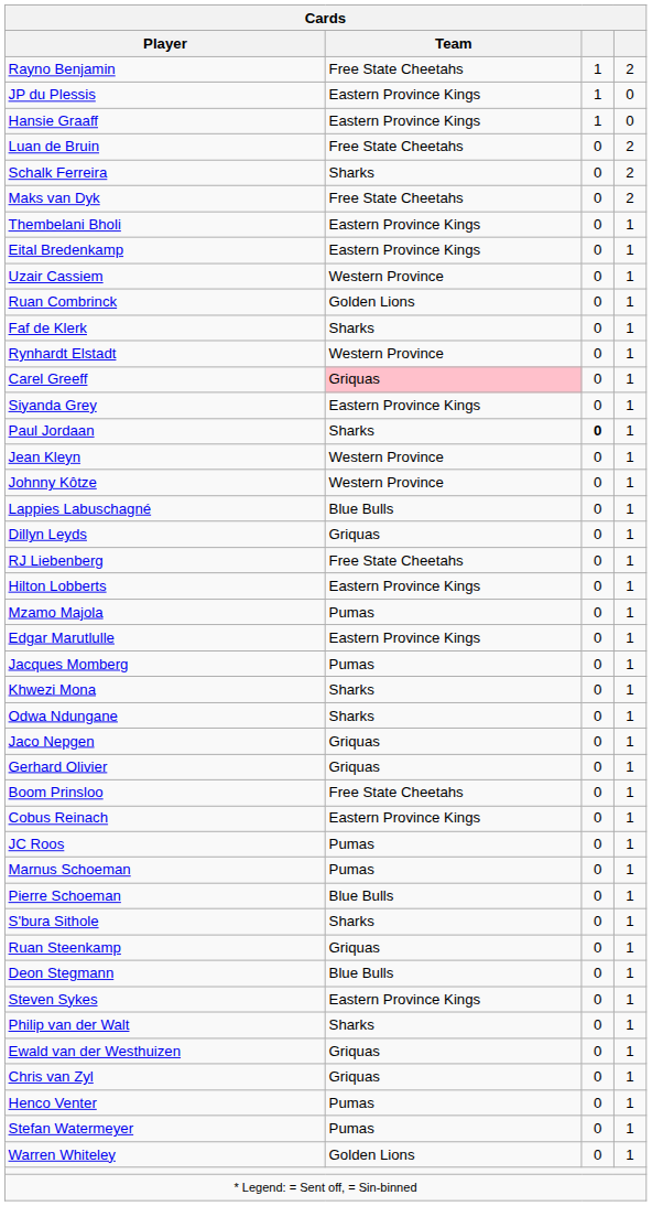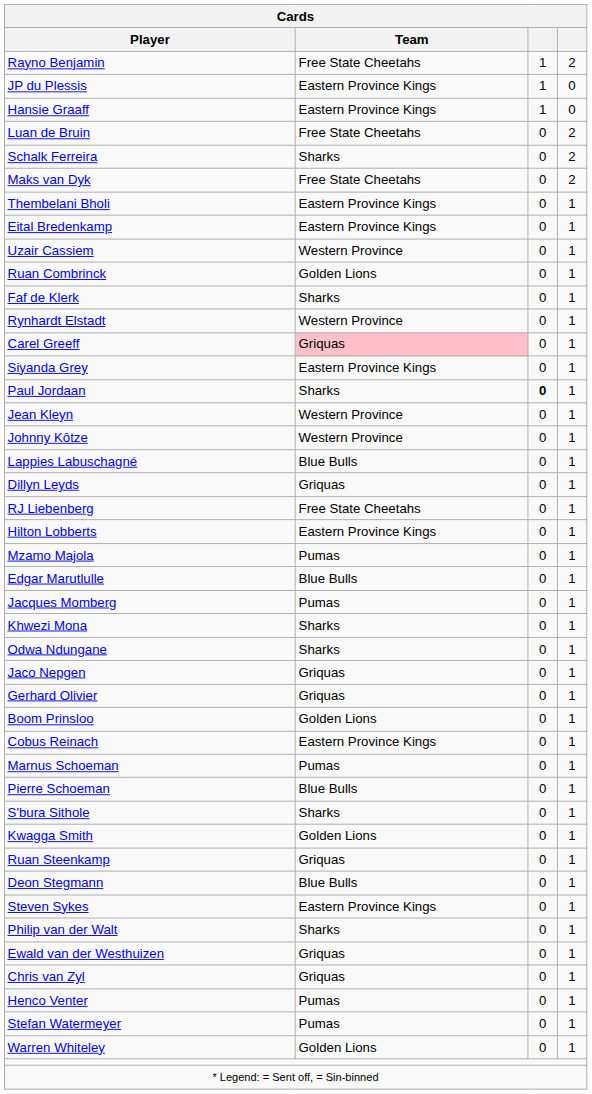 <table class="wikitable sortable collapsible collapsed" style="text-align:center; line-height:130%; font-size:90%; width:40%;">
 <tr>
 <th colspan=4>Cards</th>
 </tr>
 <tr>
 <th style="width:50%;">Player</th>
 <th style="width:40%;">Team</th>
 <th style="width:5%;"></th>
 <th style="width:5%;"><br></th>
 </tr>
 <tr>
 <td style="text-align:left;"><a href='#'>Rayno Benjamin</a></td>
 <td style="text-align:left;">Free State Cheetahs</td>
 <td>1</td>
 <td>2</td>
 </tr>
 <tr>
 <td style="text-align:left;"><a href='#'>JP du Plessis</a></td>
 <td style="text-align:left;">Eastern Province Kings</td>
 <td>1</td>
 <td>0</td>
 </tr>
 <tr>
 <td style="text-align:left;"><a href='#'>Hansie Graaff</a></td>
 <td style="text-align:left;">Eastern Province Kings</td>
 <td>1</td>
 <td>0</td>
 </tr>
 <tr>
 <td style="text-align:left;"><a href='#'>Luan de Bruin</a></td>
 <td style="text-align:left;">Free State Cheetahs</td>
 <td>0</td>
 <td>2</td>
 </tr>
 <tr>
 <td style="text-align:left;"><a href='#'>Schalk Ferreira</a></td>
 <td style="text-align:left;">Sharks</td>
 <td>0</td>
 <td>2</td>
 </tr>
 <tr>
 <td style="text-align:left;"><a href='#'>Maks van Dyk</a></td>
 <td style="text-align:left;">Free State Cheetahs</td>
 <td>0</td>
 <td>2</td>
 </tr>
 <tr>
 <td style="text-align:left;"><a href='#'>Thembelani Bholi</a></td>
 <td style="text-align:left;">Eastern Province Kings</td>
 <td>0</td>
 <td>1</td>
 </tr>
 <tr>
 <td style="text-align:left;"><a href='#'>Eital Bredenkamp</a></td>
 <td style="text-align:left;">Eastern Province Kings</td>
 <td>0</td>
 <td>1</td>
 </tr>
 <tr>
 <td style="text-align:left;"><a href='#'>Uzair Cassiem</a></td>
 <td style="text-align:left;">Western Province</td>
 <td>0</td>
 <td>1</td>
 </tr>
 <tr>
 <td style="text-align:left;"><a href='#'>Ruan Combrinck</a></td>
 <td style="text-align:left;">Golden Lions</td>
 <td>0</td>
 <td>1</td>
 </tr>
 <tr>
 <td style="text-align:left;"><a href='#'>Faf de Klerk</a></td>
 <td style="text-align:left;">Sharks</td>
 <td>0</td>
 <td>1</td>
 </tr>
 <tr>
 <td style="text-align:left;"><a href='#'>Rynhardt Elstadt</a></td>
 <td style="text-align:left;">Western Province</td>
 <td>0</td>
 <td>1</td>
 </tr>
 <tr>
 <td style="text-align:left;"><a href='#'>Carel Greeff</a></td>
 <td style="background: pink; text-align:left;">Griquas</td>
 <td>0</td>
 <td>1</td>
 </tr>
 <tr>
 <td style="text-align:left;"><a href='#'>Siyanda Grey</a></td>
 <td style="text-align:left;">Eastern Province Kings</td>
 <td>0</td>
 <td>1</td>
 </tr>
 <tr>
 <td style="text-align:left;"><a href='#'>Paul Jordaan</a></td>
 <td style="text-align:left;">Sharks</td>
 <td><strong>0</strong></td>
 <td>1</td>
 </tr>
 <tr>
 <td style="text-align:left;"><a href='#'>Jean Kleyn</a></td>
 <td style="text-align:left;">Western Province</td>
 <td>0</td>
 <td>1</td>
 </tr>
 <tr>
 <td style="text-align:left;"><a href='#'>Johnny Kôtze</a></td>
 <td style="text-align:left;">Western Province</td>
 <td>0</td>
 <td>1</td>
 </tr>
 <tr>
 <td style="text-align:left;"><a href='#'>Lappies Labuschagné</a></td>
 <td style="text-align:left;">Blue Bulls</td>
 <td>0</td>
 <td>1</td>
 </tr>
 <tr>
 <td style="text-align:left;"><a href='#'>Dillyn Leyds</a></td>
 <td style="text-align:left;">Griquas</td>
 <td>0</td>
 <td>1</td>
 </tr>
 <tr>
 <td style="text-align:left;"><a href='#'>RJ Liebenberg</a></td>
 <td style="text-align:left;">Free State Cheetahs</td>
 <td>0</td>
 <td>1</td>
 </tr>
 <tr>
 <td style="text-align:left;"><a href='#'>Hilton Lobberts</a></td>
 <td style="text-align:left;">Eastern Province Kings</td>
 <td>0</td>
 <td>1</td>
 </tr>
 <tr>
 <td style="text-align:left;"><a href='#'>Mzamo Majola</a></td>
 <td style="text-align:left;">Pumas</td>
 <td>0</td>
 <td>1</td>
 </tr>
 <tr>
 <td style="text-align:left;"><a href='#'>Edgar Marutlulle</a></td>
-<td style="text-align:left;">Eastern Province Kings</td>
+<td style="text-align:left;">Blue Bulls</td>
 <td>0</td>
 <td>1</td>
 </tr>
 <tr>
 <td style="text-align:left;"><a href='#'>Jacques Momberg</a></td>
 <td style="text-align:left;">Pumas</td>
 <td>0</td>
 <td>1</td>
 </tr>
 <tr>
 <td style="text-align:left;"><a href='#'>Khwezi Mona</a></td>
 <td style="text-align:left;">Sharks</td>
 <td>0</td>
 <td>1</td>
 </tr>
 <tr>
 <td style="text-align:left;"><a href='#'>Odwa Ndungane</a></td>
 <td style="text-align:left;">Sharks</td>
 <td>0</td>
 <td>1</td>
 </tr>
 <tr>
 <td style="text-align:left;"><a href='#'>Jaco Nepgen</a></td>
 <td style="text-align:left;">Griquas</td>
 <td>0</td>
 <td>1</td>
 </tr>
 <tr>
 <td style="text-align:left;"><a href='#'>Gerhard Olivier</a></td>
 <td style="text-align:left;">Griquas</td>
 <td>0</td>
 <td>1</td>
 </tr>
 <tr>
 <td style="text-align:left;"><a href='#'>Boom Prinsloo</a></td>
-<td style="text-align:left;">Free State Cheetahs</td>
+<td style="text-align:left;">Golden Lions</td>
 <td>0</td>
 <td>1</td>
 </tr>
 <tr>
 <td style="text-align:left;"><a href='#'>Cobus Reinach</a></td>
 <td style="text-align:left;">Eastern Province Kings</td>
-<td>0</td>
-<td>1</td>
-</tr>
-<tr>
-<td style="text-align:left;"><a href='#'>JC Roos</a></td>
-<td style="text-align:left;">Pumas</td>
 <td>0</td>
 <td>1</td>
 </tr>
 <tr>
 <td style="text-align:left;"><a href='#'>Marnus Schoeman</a></td>
 <td style="text-align:left;">Pumas</td>
 <td>0</td>
 <td>1</td>
 </tr>
 <tr>
 <td style="text-align:left;"><a href='#'>Pierre Schoeman</a></td>
 <td style="text-align:left;">Blue Bulls</td>
 <td>0</td>
 <td>1</td>
 </tr>
 <tr>
 <td style="text-align:left;"><a href='#'>S'bura Sithole</a></td>
 <td style="text-align:left;">Sharks</td>
+<td>0</td>
+<td>1</td>
+</tr>
+<tr>
+<td style="text-align:left;"><a href='#'>Kwagga Smith</a></td>
+<td style="text-align:left;">Golden Lions</td>
 <td>0</td>
 <td>1</td>
 </tr>
 <tr>
 <td style="text-align:left;"><a href='#'>Ruan Steenkamp</a></td>
 <td style="text-align:left;">Griquas</td>
 <td>0</td>
 <td>1</td>
 </tr>
 <tr>
 <td style="text-align:left;"><a href='#'>Deon Stegmann</a></td>
 <td style="text-align:left;">Blue Bulls</td>
 <td>0</td>
 <td>1</td>
 </tr>
 <tr>
 <td style="text-align:left;"><a href='#'>Steven Sykes</a></td>
 <td style="text-align:left;">Eastern Province Kings</td>
 <td>0</td>
 <td>1</td>
 </tr>
 <tr>
 <td style="text-align:left;"><a href='#'>Philip van der Walt</a></td>
 <td style="text-align:left;">Sharks</td>
 <td>0</td>
 <td>1</td>
 </tr>
 <tr>
 <td style="text-align:left;"><a href='#'>Ewald van der Westhuizen</a></td>
 <td style="text-align:left;">Griquas</td>
 <td>0</td>
 <td>1</td>
 </tr>
 <tr>
 <td style="text-align:left;"><a href='#'>Chris van Zyl</a></td>
 <td style="text-align:left;">Griquas</td>
 <td>0</td>
 <td>1</td>
 </tr>
 <tr>
 <td style="text-align:left;"><a href='#'>Henco Venter</a></td>
 <td style="text-align:left;">Pumas</td>
 <td>0</td>
 <td>1</td>
 </tr>
 <tr>
 <td style="text-align:left;"><a href='#'>Stefan Watermeyer</a></td>
 <td style="text-align:left;">Pumas</td>
 <td>0</td>
 <td>1</td>
 </tr>
 <tr>
 <td style="text-align:left;"><a href='#'>Warren Whiteley</a></td>
 <td style="text-align:left;">Golden Lions</td>
 <td>0</td>
 <td>1</td>
 </tr>
 <tr>
 <td colspan="4"></td>
 </tr>
 <tr>
 <td colspan="4"><small>* Legend:  = Sent off,  = Sin-binned</small></td>
 </tr>
 </table>
